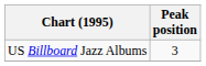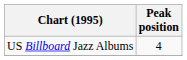 <table class="wikitable">
 <tr>
 <th>Chart (1995)</th>
 <th>Peak<br>position</th>
 </tr>
 <tr>
 <td>US <em><a href='#'>Billboard</a></em> Jazz Albums</td>
-<td align=center>3</td>
+<td align=center>4</td>
 </tr>
 <tr>
 </tr>
 </table>
